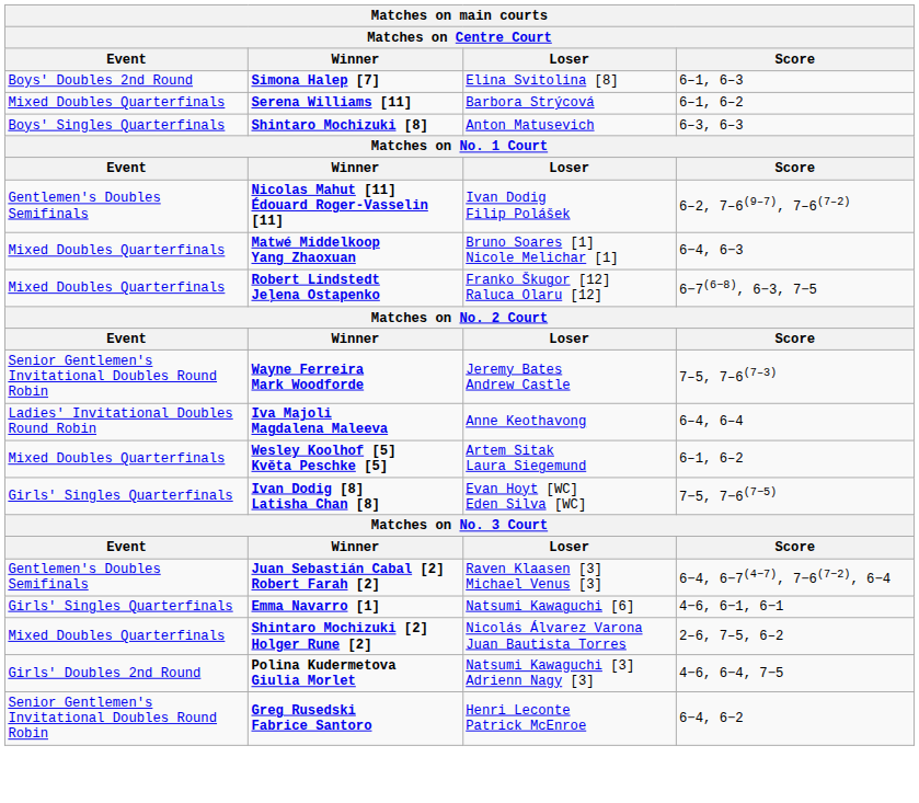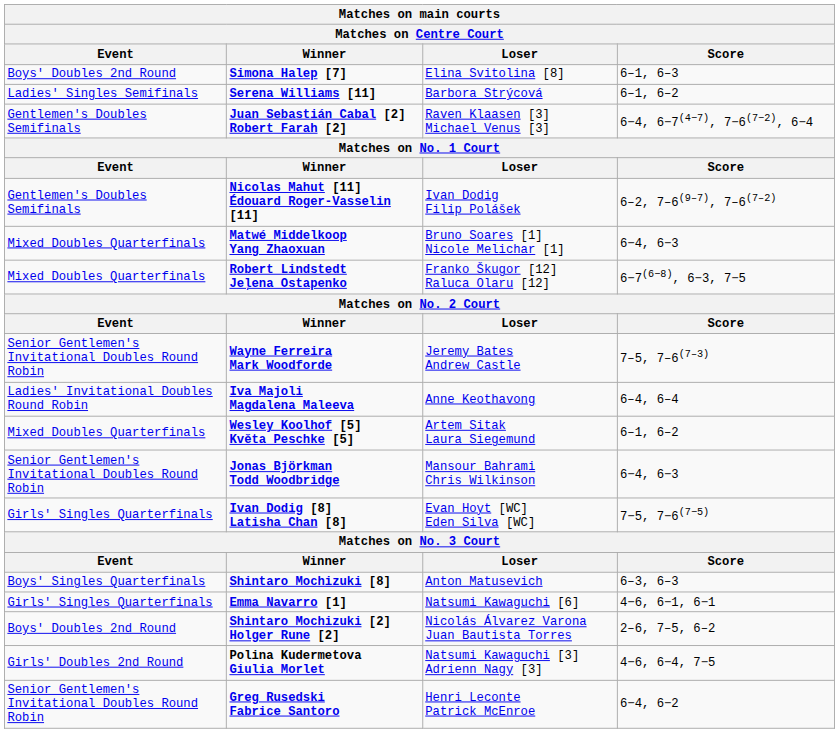 <table class="wikitable collapsible uncollapsed" style="margin:auto;">
 <tr>
 <th colspan="4" style="white-space:nowrap;">Matches on main courts</th>
 </tr>
 <tr>
 <th colspan="4">Matches on <a href='#'>Centre Court</a></th>
 </tr>
 <tr>
 <th width=250>Event</th>
 <th width=220>Winner</th>
 <th width=220>Loser</th>
 <th width=250>Score</th>
 </tr>
 <tr>
 <td><a href='#'>Boys' Doubles 2nd Round</a></td>
 <td> <strong><a href='#'>Simona Halep</a> [7]</strong></td>
 <td> <a href='#'>Elina Svitolina</a> [8]</td>
 <td>6–1, 6–3</td>
 </tr>
 <tr>
-<td><a href='#'>Mixed Doubles Quarterfinals</a></td>
+<td><a href='#'>Ladies' Singles Semifinals</a></td>
 <td> <strong><a href='#'>Serena Williams</a> [11]</strong></td>
 <td> <a href='#'>Barbora Strýcová</a></td>
 <td>6–1, 6–2</td>
 </tr>
 <tr>
-<td><a href='#'>Boys' Singles Quarterfinals</a></td>
-<td> <strong><a href='#'>Shintaro Mochizuki</a> [8]</strong></td>
-<td> <a href='#'>Anton Matusevich</a></td>
-<td>6–3, 6–3</td>
+<td><a href='#'>Gentlemen's Doubles Semifinals</a></td>
+<td> <strong><a href='#'>Juan Sebastián Cabal</a> [2]</strong> <br>  <strong><a href='#'>Robert Farah</a> [2]</strong></td>
+<td> <a href='#'>Raven Klaasen</a> [3] <br>  <a href='#'>Michael Venus</a> [3]</td>
+<td>6−4, 6−7<sup>(4−7)</sup>, 7−6<sup>(7−2)</sup>, 6−4</td>
 </tr>
 <tr>
 <th colspan="4">Matches on <a href='#'>No. 1 Court</a></th>
 </tr>
 <tr>
 <th width=220>Event</th>
 <th width=220>Winner</th>
 <th width=220>Loser</th>
 <th width=250>Score</th>
 </tr>
 <tr>
 <td><a href='#'>Gentlemen's Doubles Semifinals</a></td>
 <td> <strong><a href='#'>Nicolas Mahut</a> [11]</strong><br> <strong><a href='#'>Édouard Roger-Vasselin</a> [11]</strong></td>
 <td> <a href='#'>Ivan Dodig</a><br> <a href='#'>Filip Polášek</a></td>
 <td>6–2, 7–6<sup>(9–7)</sup>, 7–6<sup>(7–2)</sup></td>
 </tr>
 <tr>
 <td><a href='#'>Mixed Doubles Quarterfinals</a></td>
 <td> <strong><a href='#'>Matwé Middelkoop</a></strong> <br>  <strong><a href='#'>Yang Zhaoxuan</a></strong></td>
 <td> <a href='#'>Bruno Soares</a> [1] <br>  <a href='#'>Nicole Melichar</a> [1]</td>
 <td>6−4, 6−3</td>
 </tr>
 <tr>
 <td><a href='#'>Mixed Doubles Quarterfinals</a></td>
 <td> <strong><a href='#'>Robert Lindstedt</a></strong> <br>  <strong><a href='#'>Jeļena Ostapenko</a></strong></td>
 <td> <a href='#'>Franko Škugor</a> [12] <br>  <a href='#'>Raluca Olaru</a> [12]</td>
 <td>6−7<sup>(6−8)</sup>, 6−3, 7−5</td>
 </tr>
 <tr>
 <th colspan="4">Matches on <a href='#'>No. 2 Court</a></th>
 </tr>
 <tr>
 <th width=220>Event</th>
 <th width=220>Winner</th>
 <th width=220>Loser</th>
 <th width=250>Score</th>
 </tr>
 <tr>
 <td><a href='#'>Senior Gentlemen's Invitational Doubles Round Robin</a></td>
 <td> <strong><a href='#'>Wayne Ferreira</a></strong> <br>  <strong><a href='#'>Mark Woodforde</a></strong></td>
 <td> <a href='#'>Jeremy Bates</a> <br>  <a href='#'>Andrew Castle</a></td>
 <td>7–5, 7–6<sup>(7–3)</sup></td>
 </tr>
 <tr>
 <td><a href='#'>Ladies' Invitational Doubles Round Robin</a></td>
 <td> <strong><a href='#'>Iva Majoli</a></strong><br> <strong><a href='#'>Magdalena Maleeva</a></strong></td>
 <td> <a href='#'>Anne Keothavong</a><br></td>
 <td>6–4, 6–4</td>
 </tr>
 <tr>
 <td><a href='#'>Mixed Doubles Quarterfinals</a></td>
 <td> <strong><a href='#'>Wesley Koolhof</a> [5]</strong><br> <strong><a href='#'>Květa Peschke</a> [5]</strong></td>
 <td> <a href='#'>Artem Sitak</a><br> <a href='#'>Laura Siegemund</a></td>
 <td>6–1, 6–2</td>
 </tr>
 <tr>
+<td><a href='#'>Senior Gentlemen's Invitational Doubles Round Robin</a></td>
+<td> <strong><a href='#'>Jonas Björkman</a></strong> <br>  <strong><a href='#'>Todd Woodbridge</a></strong></td>
+<td> <a href='#'>Mansour Bahrami</a> <br>  <a href='#'>Chris Wilkinson</a></td>
+<td>6−4, 6−3</td>
+</tr>
+<tr>
 <td><a href='#'>Girls' Singles Quarterfinals</a></td>
 <td> <strong><a href='#'>Ivan Dodig</a> [8]</strong> <br>  <strong><a href='#'>Latisha Chan</a> [8]</strong></td>
 <td> <a href='#'>Evan Hoyt</a> [WC] <br>  <a href='#'>Eden Silva</a> [WC]</td>
 <td>7−5, 7−6<sup>(7−5)</sup></td>
 </tr>
 <tr>
 <th colspan="4">Matches on <a href='#'>No. 3 Court</a></th>
 </tr>
 <tr>
 <th width=220>Event</th>
 <th width=220>Winner</th>
 <th width=220>Loser</th>
 <th width=250>Score</th>
 </tr>
 <tr>
-<td><a href='#'>Gentlemen's Doubles Semifinals</a></td>
-<td> <strong><a href='#'>Juan Sebastián Cabal</a> [2]</strong> <br>  <strong><a href='#'>Robert Farah</a> [2]</strong></td>
-<td> <a href='#'>Raven Klaasen</a> [3] <br>  <a href='#'>Michael Venus</a> [3]</td>
-<td>6−4, 6−7<sup>(4−7)</sup>, 7−6<sup>(7−2)</sup>, 6−4</td>
+<td><a href='#'>Boys' Singles Quarterfinals</a></td>
+<td> <strong><a href='#'>Shintaro Mochizuki</a> [8]</strong></td>
+<td> <a href='#'>Anton Matusevich</a></td>
+<td>6–3, 6–3</td>
 </tr>
 <tr>
 <td><a href='#'>Girls' Singles Quarterfinals</a></td>
 <td> <strong><a href='#'>Emma Navarro</a> [1]</strong></td>
 <td> <a href='#'>Natsumi Kawaguchi</a> [6]</td>
 <td>4−6, 6−1, 6−1</td>
 </tr>
 <tr>
-<td><a href='#'>Mixed Doubles Quarterfinals</a></td>
+<td><a href='#'>Boys' Doubles 2nd Round</a></td>
 <td> <strong><a href='#'>Shintaro Mochizuki</a> [2]</strong><br> <strong><a href='#'>Holger Rune</a> [2]</strong></td>
 <td> <a href='#'>Nicolás Álvarez Varona</a><br> <a href='#'>Juan Bautista Torres</a></td>
 <td>2–6, 7–5, 6–2</td>
 </tr>
 <tr>
 <td><a href='#'>Girls' Doubles 2nd Round</a></td>
 <td> <strong>Polina Kudermetova</strong> <br>  <strong><a href='#'>Giulia Morlet</a></strong></td>
 <td> <a href='#'>Natsumi Kawaguchi</a> [3] <br>  <a href='#'>Adrienn Nagy</a> [3]</td>
 <td>4−6, 6−4, 7−5</td>
 </tr>
 <tr>
 <td><a href='#'>Senior Gentlemen's Invitational Doubles Round Robin</a></td>
 <td> <strong><a href='#'>Greg Rusedski</a></strong> <br>  <strong><a href='#'>Fabrice Santoro</a></strong></td>
 <td> <a href='#'>Henri Leconte</a> <br>  <a href='#'>Patrick McEnroe</a></td>
 <td>6−4, 6−2</td>
 </tr>
 </table>
